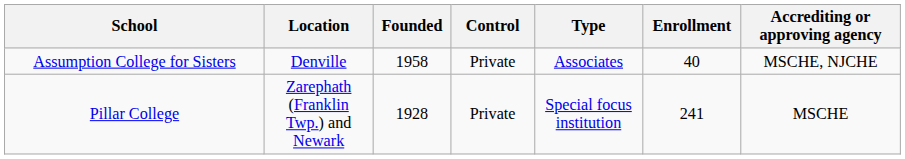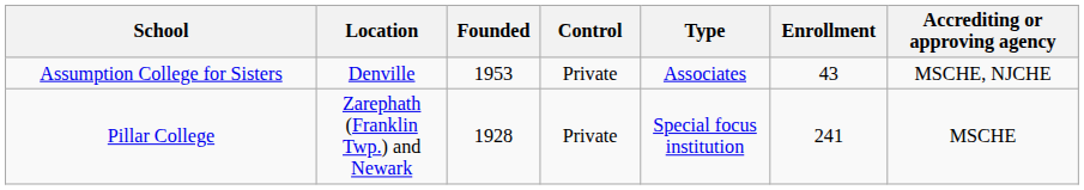 <table class="wikitable sortable" style="text-align:center;">
 <tr>
 <th scope="col" width="250">School</th>
 <th scope="col" width="100">Location</th>
 <th scope="col" width="70">Founded</th>
 <th scope="col" width="75">Control</th>
 <th scope="col" width="100">Type</th>
 <th scope="col" width="90">Enrollment</th>
 <th scope="col" width="150" class="unsortable">Accrediting or approving agency</th>
 </tr>
 <tr>
 <td><a href='#'>Assumption College for Sisters</a></td>
 <td><a href='#'>Denville</a></td>
-<td>1958</td>
+<td>1953</td>
 <td>Private</td>
 <td><a href='#'>Associates</a></td>
-<td>40</td>
+<td>43</td>
 <td>MSCHE, NJCHE</td>
 </tr>
 <tr>
 <td><a href='#'>Pillar College</a></td>
 <td><a href='#'>Zarephath</a> (<a href='#'>Franklin Twp.</a>) and <a href='#'>Newark</a></td>
 <td>1928</td>
 <td>Private</td>
 <td><a href='#'>Special focus institution</a></td>
 <td>241</td>
 <td>MSCHE</td>
 </tr>
 </table>
